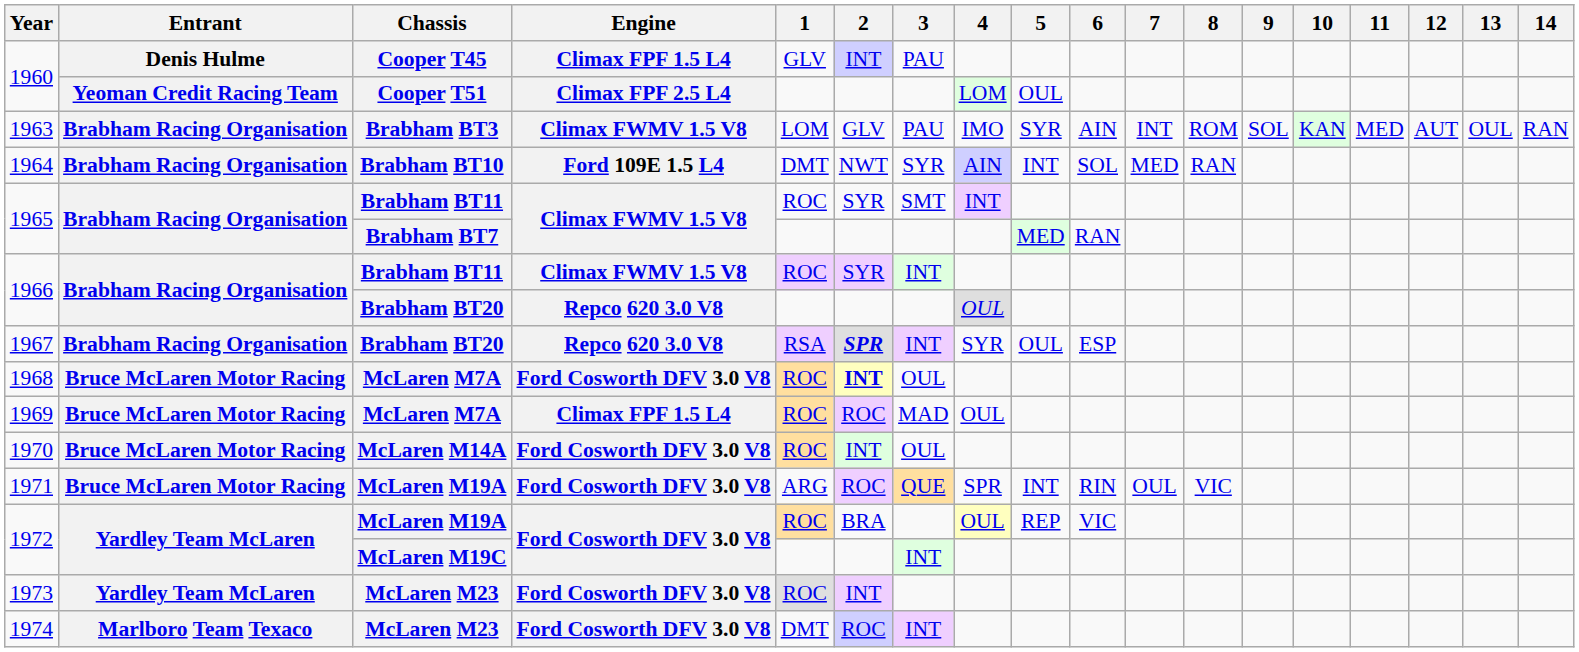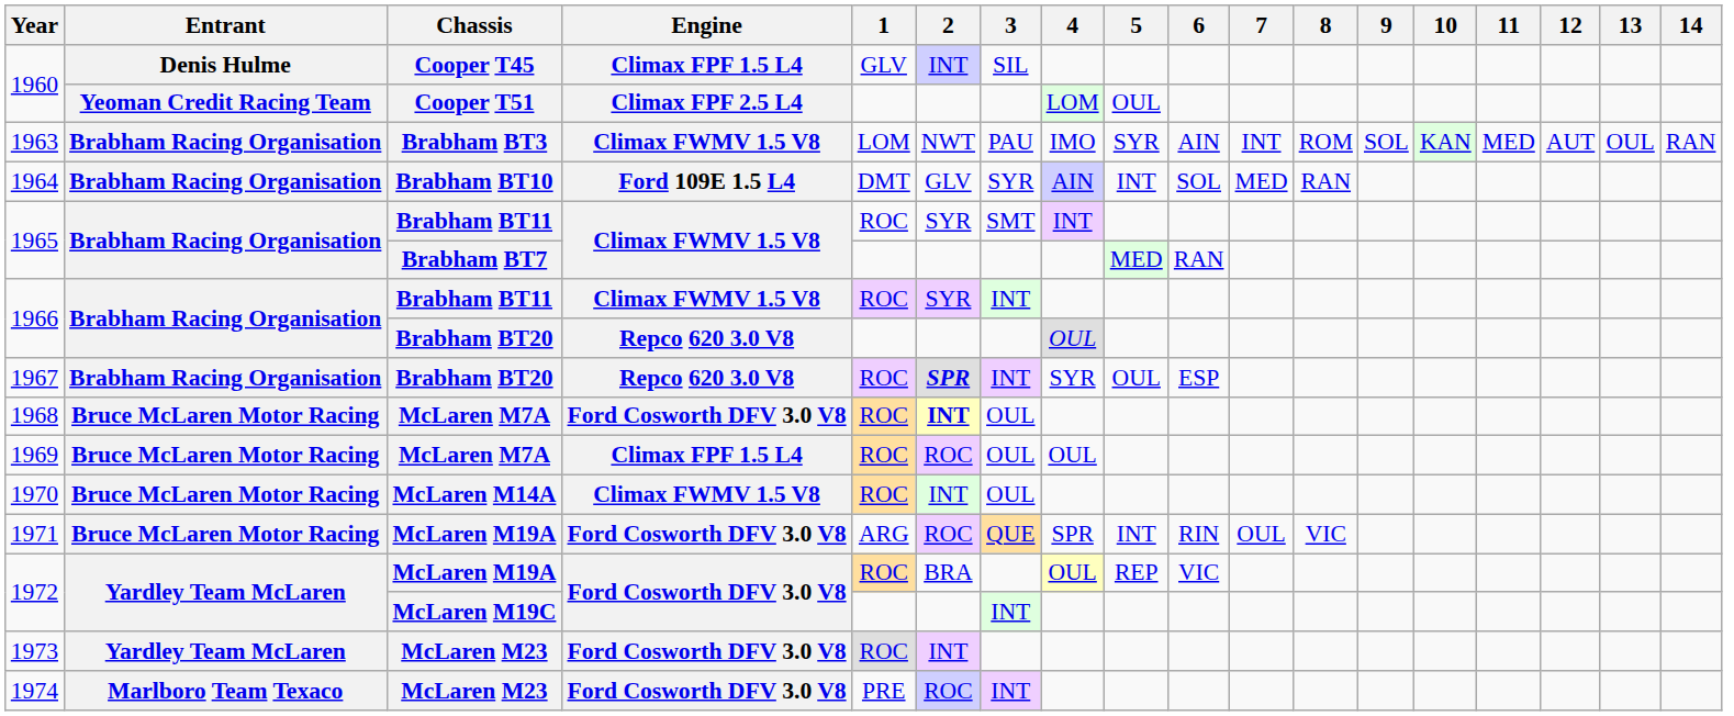 <table class="wikitable" style="text-align:center; font-size:90%">
 <tr>
 <th>Year</th>
 <th>Entrant</th>
 <th>Chassis</th>
 <th>Engine</th>
 <th>1</th>
 <th>2</th>
 <th>3</th>
 <th>4</th>
 <th>5</th>
 <th>6</th>
 <th>7</th>
 <th>8</th>
 <th>9</th>
 <th>10</th>
 <th>11</th>
 <th>12</th>
 <th>13</th>
 <th>14</th>
 </tr>
 <tr>
 <td rowspan=2><a href='#'>1960</a></td>
 <th>Denis Hulme</th>
 <th><a href='#'>Cooper</a> <a href='#'>T45</a></th>
 <th><a href='#'>Climax FPF 1.5 L4</a></th>
 <td><a href='#'>GLV</a></td>
 <td style="background:#cfcfff;"><a href='#'>INT</a><br></td>
-<td><a href='#'>PAU</a></td>
+<td><a href='#'>SIL</a></td>
 <td></td>
 <td></td>
 <td></td>
 <td></td>
 <td></td>
 <td></td>
 <td></td>
 <td></td>
 <td></td>
 <td></td>
 <td></td>
 </tr>
 <tr>
 <th><a href='#'>Yeoman Credit Racing Team</a></th>
 <th><a href='#'>Cooper</a> <a href='#'>T51</a></th>
 <th><a href='#'>Climax FPF 2.5 L4</a></th>
 <td></td>
 <td></td>
 <td></td>
 <td style="background:#dfffdf;"><a href='#'>LOM</a><br></td>
 <td><a href='#'>OUL</a></td>
 <td></td>
 <td></td>
 <td></td>
 <td></td>
 <td></td>
 <td></td>
 <td></td>
 <td></td>
 <td></td>
 </tr>
 <tr>
 <td><a href='#'>1963</a></td>
 <th><a href='#'>Brabham Racing Organisation</a></th>
 <th><a href='#'>Brabham</a> <a href='#'>BT3</a></th>
 <th><a href='#'>Climax FWMV 1.5 V8</a></th>
 <td><a href='#'>LOM</a></td>
-<td><a href='#'>GLV</a></td>
+<td><a href='#'>NWT</a></td>
 <td><a href='#'>PAU</a></td>
 <td><a href='#'>IMO</a></td>
 <td><a href='#'>SYR</a></td>
 <td><a href='#'>AIN</a></td>
 <td><a href='#'>INT</a></td>
 <td><a href='#'>ROM</a></td>
 <td><a href='#'>SOL</a></td>
 <td style="background:#dfffdf;"><a href='#'>KAN</a><br></td>
 <td><a href='#'>MED</a></td>
 <td><a href='#'>AUT</a></td>
 <td><a href='#'>OUL</a></td>
 <td><a href='#'>RAN</a></td>
 </tr>
 <tr>
 <td><a href='#'>1964</a></td>
 <th><a href='#'>Brabham Racing Organisation</a></th>
 <th><a href='#'>Brabham</a> <a href='#'>BT10</a></th>
 <th><a href='#'>Ford</a> 109E 1.5 <a href='#'>L4</a></th>
 <td><a href='#'>DMT</a></td>
-<td><a href='#'>NWT</a></td>
+<td><a href='#'>GLV</a></td>
 <td><a href='#'>SYR</a></td>
 <td style="background:#cfcfff;"><a href='#'>AIN</a><br></td>
 <td><a href='#'>INT</a></td>
 <td><a href='#'>SOL</a></td>
 <td><a href='#'>MED</a></td>
 <td><a href='#'>RAN</a></td>
 <td></td>
 <td></td>
 <td></td>
 <td></td>
 <td></td>
 <td></td>
 </tr>
 <tr>
 <td rowspan=2><a href='#'>1965</a></td>
 <th rowspan=2><a href='#'>Brabham Racing Organisation</a></th>
 <th><a href='#'>Brabham</a> <a href='#'>BT11</a></th>
 <th rowspan=2><a href='#'>Climax FWMV 1.5 V8</a></th>
 <td><a href='#'>ROC</a></td>
 <td><a href='#'>SYR</a></td>
 <td><a href='#'>SMT</a></td>
 <td style="background:#efcfff;"><a href='#'>INT</a><br></td>
 <td></td>
 <td></td>
 <td></td>
 <td></td>
 <td></td>
 <td></td>
 <td></td>
 <td></td>
 <td></td>
 <td></td>
 </tr>
 <tr>
 <th><a href='#'>Brabham</a> <a href='#'>BT7</a></th>
 <td></td>
 <td></td>
 <td></td>
 <td></td>
 <td style="background:#dfffdf;"><a href='#'>MED</a><br></td>
 <td><a href='#'>RAN</a></td>
 <td></td>
 <td></td>
 <td></td>
 <td></td>
 <td></td>
 <td></td>
 <td></td>
 <td></td>
 </tr>
 <tr>
 <td rowspan=2><a href='#'>1966</a></td>
 <th rowspan=2><a href='#'>Brabham Racing Organisation</a></th>
 <th><a href='#'>Brabham</a> <a href='#'>BT11</a></th>
 <th><a href='#'>Climax FWMV 1.5 V8</a></th>
 <td style="background:#efcfff;"><a href='#'>ROC</a><br></td>
 <td style="background:#efcfff;"><a href='#'>SYR</a><br></td>
 <td style="background:#dfffdf;"><a href='#'>INT</a><br></td>
 <td></td>
 <td></td>
 <td></td>
 <td></td>
 <td></td>
 <td></td>
 <td></td>
 <td></td>
 <td></td>
 <td></td>
 <td></td>
 </tr>
 <tr>
 <th><a href='#'>Brabham</a> <a href='#'>BT20</a></th>
 <th><a href='#'>Repco</a> <a href='#'>620 3.0 V8</a></th>
 <td></td>
 <td></td>
 <td></td>
 <td style="background:#dfdfdf;"><a href='#'><em>OUL</em></a><br></td>
 <td></td>
 <td></td>
 <td></td>
 <td></td>
 <td></td>
 <td></td>
 <td></td>
 <td></td>
 <td></td>
 <td></td>
 </tr>
 <tr>
 <td><a href='#'>1967</a></td>
 <th><a href='#'>Brabham Racing Organisation</a></th>
 <th><a href='#'>Brabham</a> <a href='#'>BT20</a></th>
 <th><a href='#'>Repco</a> <a href='#'>620 3.0 V8</a></th>
-<td style="background:#efcfff;"><a href='#'>RSA</a><br></td>
+<td style="background:#efcfff;"><a href='#'>ROC</a><br></td>
 <td style="background:#dfdfdf;"><a href='#'><strong><em>SPR</em></strong></a><br></td>
 <td style="background:#efcfff;"><a href='#'>INT</a><br></td>
 <td><a href='#'>SYR</a></td>
 <td><a href='#'>OUL</a></td>
 <td><a href='#'>ESP</a></td>
 <td></td>
 <td></td>
 <td></td>
 <td></td>
 <td></td>
 <td></td>
 <td></td>
 <td></td>
 </tr>
 <tr>
 <td><a href='#'>1968</a></td>
 <th><a href='#'>Bruce McLaren Motor Racing</a></th>
 <th><a href='#'>McLaren</a> <a href='#'>M7A</a></th>
 <th><a href='#'>Ford Cosworth DFV</a> 3.0 <a href='#'>V8</a></th>
 <td style="background:#ffdf9f;"><a href='#'>ROC</a><br></td>
 <td style="background:#ffffbf;"><a href='#'><strong>INT</strong></a><br></td>
 <td><a href='#'>OUL</a></td>
 <td></td>
 <td></td>
 <td></td>
 <td></td>
 <td></td>
 <td></td>
 <td></td>
 <td></td>
 <td></td>
 <td></td>
 <td></td>
 </tr>
 <tr>
 <td><a href='#'>1969</a></td>
 <th><a href='#'>Bruce McLaren Motor Racing</a></th>
 <th><a href='#'>McLaren</a> <a href='#'>M7A</a></th>
 <th><a href='#'>Climax FPF 1.5 L4</a></th>
 <td style="background:#ffdf9f;"><a href='#'>ROC</a><br></td>
 <td style="background:#efcfff;"><a href='#'>ROC</a><br></td>
-<td><a href='#'>MAD</a></td>
+<td><a href='#'>OUL</a></td>
 <td><a href='#'>OUL</a></td>
 <td></td>
 <td></td>
 <td></td>
 <td></td>
 <td></td>
 <td></td>
 <td></td>
 <td></td>
 <td></td>
 <td></td>
 </tr>
 <tr>
 <td><a href='#'>1970</a></td>
 <th><a href='#'>Bruce McLaren Motor Racing</a></th>
 <th><a href='#'>McLaren</a> <a href='#'>M14A</a></th>
-<th><a href='#'>Ford Cosworth DFV</a> 3.0 <a href='#'>V8</a></th>
+<th><a href='#'>Climax FWMV 1.5 V8</a></th>
 <td style="background:#ffdf9f;"><a href='#'>ROC</a><br></td>
 <td style="background:#dfffdf;"><a href='#'>INT</a><br></td>
 <td><a href='#'>OUL</a></td>
 <td></td>
 <td></td>
 <td></td>
 <td></td>
 <td></td>
 <td></td>
 <td></td>
 <td></td>
 <td></td>
 <td></td>
 <td></td>
 </tr>
 <tr>
 <td><a href='#'>1971</a></td>
 <th><a href='#'>Bruce McLaren Motor Racing</a></th>
 <th><a href='#'>McLaren</a> <a href='#'>M19A</a></th>
 <th><a href='#'>Ford Cosworth DFV</a> 3.0 <a href='#'>V8</a></th>
 <td><a href='#'>ARG</a></td>
 <td style="background:#efcfff;"><a href='#'>ROC</a><br></td>
 <td style="background:#ffdf9f;"><a href='#'>QUE</a><br></td>
 <td><a href='#'>SPR</a></td>
 <td><a href='#'>INT</a></td>
 <td><a href='#'>RIN</a></td>
 <td><a href='#'>OUL</a></td>
 <td><a href='#'>VIC</a></td>
 <td></td>
 <td></td>
 <td></td>
 <td></td>
 <td></td>
 <td></td>
 </tr>
 <tr>
 <td rowspan=2><a href='#'>1972</a></td>
 <th rowspan=2><a href='#'>Yardley Team McLaren</a></th>
 <th><a href='#'>McLaren</a> <a href='#'>M19A</a></th>
 <th rowspan=2><a href='#'>Ford Cosworth DFV</a> 3.0 <a href='#'>V8</a></th>
 <td style="background:#ffdf9f;"><a href='#'>ROC</a><br></td>
 <td><a href='#'>BRA</a></td>
 <td></td>
 <td style="background:#ffffbf;"><a href='#'>OUL</a><br></td>
 <td><a href='#'>REP</a></td>
 <td><a href='#'>VIC</a></td>
 <td></td>
 <td></td>
 <td></td>
 <td></td>
 <td></td>
 <td></td>
 <td></td>
 <td></td>
 </tr>
 <tr>
 <th><a href='#'>McLaren</a> <a href='#'>M19C</a></th>
 <td></td>
 <td></td>
 <td style="background:#dfffdf;"><a href='#'>INT</a><br></td>
 <td></td>
 <td></td>
 <td></td>
 <td></td>
 <td></td>
 <td></td>
 <td></td>
 <td></td>
 <td></td>
 <td></td>
 <td></td>
 </tr>
 <tr>
 <td><a href='#'>1973</a></td>
 <th><a href='#'>Yardley Team McLaren</a></th>
 <th><a href='#'>McLaren</a> <a href='#'>M23</a></th>
 <th><a href='#'>Ford Cosworth DFV</a> 3.0 <a href='#'>V8</a></th>
 <td style="background:#dfdfdf;"><a href='#'>ROC</a><br></td>
 <td style="background:#efcfff;"><a href='#'>INT</a><br></td>
 <td></td>
 <td></td>
 <td></td>
 <td></td>
 <td></td>
 <td></td>
 <td></td>
 <td></td>
 <td></td>
 <td></td>
 <td></td>
 <td></td>
 </tr>
 <tr>
 <td><a href='#'>1974</a></td>
 <th><a href='#'>Marlboro</a> <a href='#'>Team</a> <a href='#'>Texaco</a></th>
 <th><a href='#'>McLaren</a> <a href='#'>M23</a></th>
 <th><a href='#'>Ford Cosworth DFV</a> 3.0 <a href='#'>V8</a></th>
-<td><a href='#'>DMT</a></td>
+<td><a href='#'>PRE</a></td>
 <td style="background:#cfcfff;"><a href='#'>ROC</a><br></td>
 <td style="background:#efcfff;"><a href='#'>INT</a><br></td>
 <td></td>
 <td></td>
 <td></td>
 <td></td>
 <td></td>
 <td></td>
 <td></td>
 <td></td>
 <td></td>
 <td></td>
 <td></td>
 </tr>
 </table>
